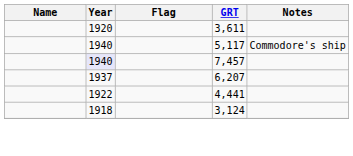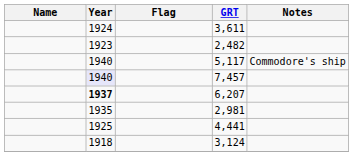 <table class="wikitable sortable">
 <tr>
 <th scope="col" width="100px">Name</th>
 <th scope="col" width="30px">Year</th>
 <th scope="col" width="120px">Flag</th>
 <th scope="col" width="30px"><a href='#'>GRT</a></th>
 <th>Notes</th>
 </tr>
 <tr>
 <td align="left"></td>
-<td align="left">1920</td>
+<td align="left">1924</td>
 <td align="left"></td>
 <td align="right">3,611</td>
+<td align="left"></td>
+</tr>
+<tr>
+<td align="left"></td>
+<td align="left">1923</td>
+<td align="left"></td>
+<td align="right">2,482</td>
 <td align="left"></td>
 </tr>
 <tr>
 <td align="left"></td>
 <td align="left">1940</td>
 <td align="left"></td>
 <td align="right">5,117</td>
 <td align="left">Commodore's ship</td>
 </tr>
 <tr>
 <td align="left"></td>
 <td align="left" style="background: lavender;">1940</td>
 <td align="left"></td>
 <td align="right">7,457</td>
 <td align="left"></td>
 </tr>
 <tr>
 <td align="left"></td>
-<td align="left">1937</td>
+<td align="left"><strong>1937</strong></td>
 <td align="left"></td>
 <td align="right">6,207</td>
 <td align="left"></td>
 </tr>
 <tr>
 <td align="left"></td>
-<td align="left">1922</td>
+<td align="left">1935</td>
+<td align="left"></td>
+<td align="right">2,981</td>
+<td align="left"></td>
+</tr>
+<tr>
+<td align="left"></td>
+<td align="left">1925</td>
 <td align="left"></td>
 <td align="right">4,441</td>
 <td align="left"></td>
 </tr>
 <tr>
 <td align="left"></td>
 <td align="left">1918</td>
 <td align="left"></td>
 <td align="right">3,124</td>
 <td align="left"></td>
 </tr>
 <tr>
 </tr>
 </table>
